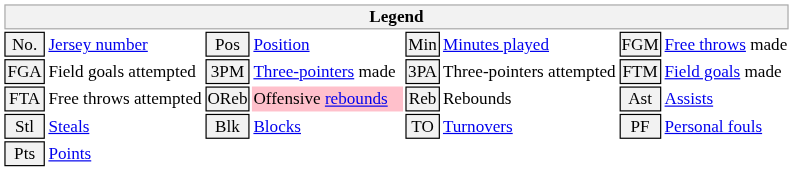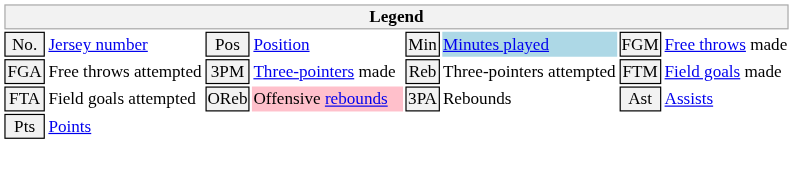 <table class="toccolours" style="font-size:90%; white-space:nowrap">
 <tr>
 <th colspan="8" style="background:#f2f2f2; border:1px solid #aaa;">Legend</th>
 </tr>
 <tr>
 <td style="width:30px; text-align:center; background:#f2f2f2; border:1px solid black;">No.</td>
 <td style="width:125px;"><a href='#'>Jersey number</a></td>
 <td style="text-align:center; background:#f2f2f2; border:1px solid black;">Pos</td>
 <td style="width:125px;"><a href='#'>Position</a></td>
 <td style="text-align:center; background:#f2f2f2; border:1px solid black;">Min</td>
-<td style="width:125px;"><a href='#'>Minutes played</a></td>
+<td style="background: lightblue; width:125px;"><a href='#'>Minutes played</a></td>
 <td style="text-align:center; background:#f2f2f2; border:1px solid black;">FGM</td>
 <td><a href='#'>Free throws</a> made</td>
 </tr>
 <tr>
 <td style="text-align:center; background:#f2f2f2; border:1px solid black;">FGA</td>
-<td>Field goals attempted</td>
+<td>Free throws attempted</td>
 <td style="text-align:center; background:#f2f2f2; border:1px solid black;">3PM</td>
 <td><a href='#'>Three-pointers</a> made</td>
-<td style="text-align:center; background:#f2f2f2; border:1px solid black;">3PA</td>
+<td style="text-align:center; background:#f2f2f2; border:1px solid black;">Reb</td>
 <td>Three-pointers attempted</td>
 <td style="text-align:center; background:#f2f2f2; border:1px solid black;">FTM</td>
 <td><a href='#'>Field goals</a> made</td>
 </tr>
 <tr>
 <td style="text-align:center; background:#f2f2f2; border:1px solid black;">FTA</td>
-<td>Free throws attempted</td>
+<td>Field goals attempted</td>
 <td style="text-align:center; background:#f2f2f2; border:1px solid black;">OReb</td>
 <td style="background: pink;">Offensive <a href='#'>rebounds</a></td>
-<td style="text-align:center; background:#f2f2f2; border:1px solid black;">Reb</td>
+<td style="text-align:center; background:#f2f2f2; border:1px solid black;">3PA</td>
 <td>Rebounds</td>
 <td style="text-align:center; background:#f2f2f2; border:1px solid black;">Ast</td>
 <td><a href='#'>Assists</a></td>
-</tr>
-<tr>
-<td style="text-align:center; background:#f2f2f2; border:1px solid black;">Stl</td>
-<td><a href='#'>Steals</a></td>
-<td style="text-align:center; background:#f2f2f2; border:1px solid black;">Blk</td>
-<td><a href='#'>Blocks</a></td>
-<td style="text-align:center; background:#f2f2f2; border:1px solid black;">TO</td>
-<td><a href='#'>Turnovers</a></td>
-<td style="text-align:center; background:#f2f2f2; border:1px solid black;">PF</td>
-<td><a href='#'>Personal fouls</a></td>
 </tr>
 <tr>
 <td style="text-align:center; background:#f2f2f2; border:1px solid black;">Pts</td>
 <td><a href='#'>Points</a></td>
 </tr>
 </table>
